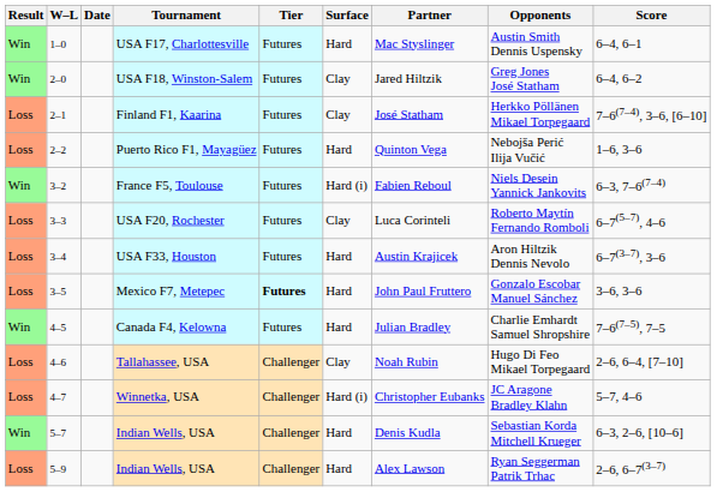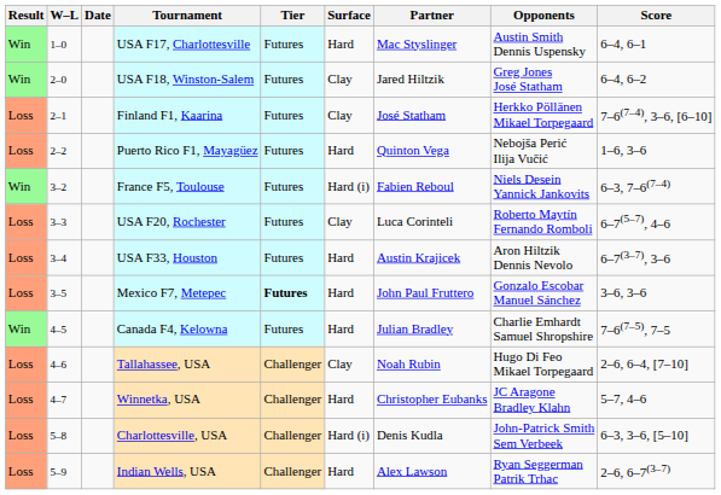 <table class="sortable wikitable">
 <tr>
 <th>Result</th>
 <th class="unsortable">W–L</th>
 <th>Date</th>
 <th>Tournament</th>
 <th>Tier</th>
 <th>Surface</th>
 <th>Partner</th>
 <th>Opponents</th>
 <th class="unsortable">Score</th>
 </tr>
 <tr>
 <td bgcolor=98FB98>Win</td>
 <td><small>1–0</small></td>
 <td></td>
 <td style="background:#cffcff;">USA F17, <a href='#'>Charlottesville</a></td>
 <td style="background:#cffcff;">Futures</td>
 <td>Hard</td>
 <td> <a href='#'>Mac Styslinger</a></td>
 <td> <a href='#'>Austin Smith</a><br> Dennis Uspensky</td>
 <td>6–4, 6–1</td>
 </tr>
 <tr>
 <td bgcolor=98FB98>Win</td>
 <td><small>2–0</small></td>
 <td></td>
 <td style="background:#cffcff;">USA F18, <a href='#'>Winston-Salem</a></td>
 <td style="background:#cffcff;">Futures</td>
 <td>Clay</td>
 <td> Jared Hiltzik</td>
 <td> <a href='#'>Greg Jones</a><br> <a href='#'>José Statham</a></td>
 <td>6–4, 6–2</td>
 </tr>
 <tr>
 <td bgcolor=FFA07A>Loss</td>
 <td><small>2–1</small></td>
 <td></td>
 <td style="background:#cffcff;">Finland F1, <a href='#'>Kaarina</a></td>
 <td style="background:#cffcff;">Futures</td>
 <td>Clay</td>
 <td> <a href='#'>José Statham</a></td>
 <td> <a href='#'>Herkko Pöllänen</a><br> <a href='#'>Mikael Torpegaard</a></td>
 <td>7–6<sup>(7–4)</sup>, 3–6, [6–10]</td>
 </tr>
 <tr>
 <td bgcolor=FFA07A>Loss</td>
 <td><small>2–2</small></td>
 <td></td>
 <td style="background:#cffcff;">Puerto Rico F1, <a href='#'>Mayagüez</a></td>
 <td style="background:#cffcff;">Futures</td>
 <td>Hard</td>
 <td> <a href='#'>Quinton Vega</a></td>
 <td> Nebojša Perić<br> Ilija Vučić</td>
 <td>1–6, 3–6</td>
 </tr>
 <tr>
 <td bgcolor=98FB98>Win</td>
 <td><small>3–2</small></td>
 <td></td>
 <td style="background:#cffcff;">France F5, <a href='#'>Toulouse</a></td>
 <td style="background:#cffcff;">Futures</td>
 <td>Hard (i)</td>
 <td> <a href='#'>Fabien Reboul</a></td>
 <td> <a href='#'>Niels Desein</a><br> <a href='#'>Yannick Jankovits</a></td>
 <td>6–3, 7–6<sup>(7–4)</sup></td>
 </tr>
 <tr>
 <td bgcolor=FFA07A>Loss</td>
 <td><small>3–3</small></td>
 <td></td>
 <td style="background:#cffcff;">USA F20, <a href='#'>Rochester</a></td>
 <td style="background:#cffcff;">Futures</td>
 <td>Clay</td>
 <td> Luca Corinteli</td>
 <td> <a href='#'>Roberto Maytín</a><br> <a href='#'>Fernando Romboli</a></td>
 <td>6–7<sup>(5–7)</sup>, 4–6</td>
 </tr>
 <tr>
 <td bgcolor=FFA07A>Loss</td>
 <td><small>3–4</small></td>
 <td></td>
 <td style="background:#cffcff;">USA F33, <a href='#'>Houston</a></td>
 <td style="background:#cffcff;">Futures</td>
 <td>Hard</td>
 <td> <a href='#'>Austin Krajicek</a></td>
 <td> Aron Hiltzik<br> Dennis Nevolo</td>
 <td>6–7<sup>(3–7)</sup>, 3–6</td>
 </tr>
 <tr>
 <td bgcolor=FFA07A>Loss</td>
 <td><small>3–5</small></td>
 <td></td>
 <td style="background:#cffcff;">Mexico F7, <a href='#'>Metepec</a></td>
 <td style="background:#cffcff;"><strong>Futures</strong></td>
 <td>Hard</td>
 <td> <a href='#'>John Paul Fruttero</a></td>
 <td> <a href='#'>Gonzalo Escobar</a><br> <a href='#'>Manuel Sánchez</a></td>
 <td>3–6, 3–6</td>
 </tr>
 <tr>
 <td bgcolor=98FB98>Win</td>
 <td><small>4–5</small></td>
 <td></td>
 <td style="background:#cffcff;">Canada F4, <a href='#'>Kelowna</a></td>
 <td style="background:#cffcff;">Futures</td>
 <td>Hard</td>
 <td> <a href='#'>Julian Bradley</a></td>
 <td> Charlie Emhardt<br> Samuel Shropshire</td>
 <td>7–6<sup>(7–5)</sup>, 7–5</td>
 </tr>
 <tr>
 <td bgcolor=FFA07A>Loss</td>
 <td><small>4–6</small></td>
 <td><a href='#'></a></td>
 <td style="background:moccasin;"><a href='#'>Tallahassee</a>, USA</td>
 <td style="background:moccasin;">Challenger</td>
 <td>Clay</td>
 <td> <a href='#'>Noah Rubin</a></td>
 <td> Hugo Di Feo<br> Mikael Torpegaard</td>
 <td>2–6, 6–4, [7–10]</td>
 </tr>
 <tr>
 <td bgcolor=FFA07A>Loss</td>
 <td><small>4–7</small></td>
 <td><a href='#'></a></td>
 <td style="background:moccasin;"><a href='#'>Winnetka</a>, USA</td>
 <td style="background:moccasin;">Challenger</td>
-<td>Hard (i)</td>
+<td>Hard</td>
 <td> <a href='#'>Christopher Eubanks</a></td>
 <td> <a href='#'>JC Aragone</a><br> <a href='#'>Bradley Klahn</a></td>
 <td>5–7, 4–6</td>
 </tr>
 <tr>
-<td bgcolor=98FB98>Win</td>
-<td><small>5–7</small></td>
+<td bgcolor=FFA07A>Loss</td>
+<td><small>5–8</small></td>
 <td><a href='#'></a></td>
-<td style="background:moccasin;"><a href='#'>Indian Wells</a>, USA</td>
+<td style="background:moccasin;"><a href='#'>Charlottesville</a>, USA</td>
 <td style="background:moccasin;">Challenger</td>
-<td>Hard</td>
-<td> <a href='#'>Denis Kudla</a></td>
-<td> <a href='#'>Sebastian Korda</a><br> <a href='#'>Mitchell Krueger</a></td>
-<td>6–3, 2–6, [10–6]</td>
+<td>Hard (i)</td>
+<td> Denis Kudla</td>
+<td> <a href='#'>John-Patrick Smith</a><br> <a href='#'>Sem Verbeek</a></td>
+<td>6–3, 3–6, [5–10]</td>
 </tr>
 <tr>
 <td bgcolor=FFA07A>Loss</td>
 <td><small>5–9</small></td>
 <td><a href='#'></a></td>
 <td style="background:moccasin;"><a href='#'>Indian Wells</a>, USA</td>
 <td style="background:moccasin;">Challenger</td>
 <td>Hard</td>
 <td> <a href='#'>Alex Lawson</a></td>
 <td> <a href='#'>Ryan Seggerman</a><br> <a href='#'>Patrik Trhac</a></td>
 <td>2–6, 6–7<sup>(3–7)</sup></td>
 </tr>
 </table>
